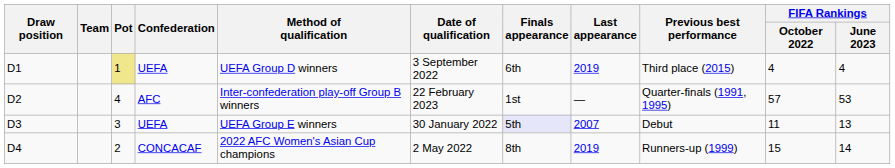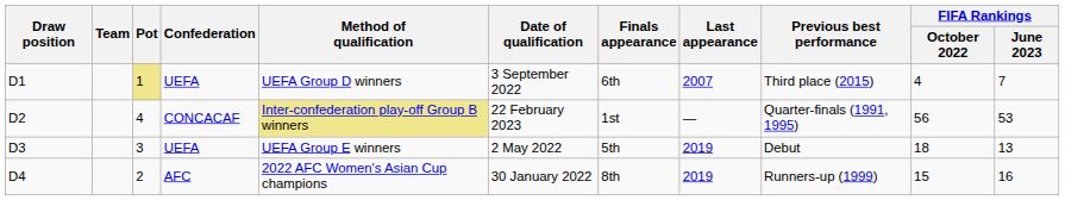 <table class="wikitable sortable">
 <tr>
 <th rowspan=2>Draw position</th>
 <th rowspan=2>Team</th>
 <th rowspan=2>Pot</th>
 <th rowspan=2>Confederation</th>
 <th rowspan=2>Method of<br>qualification</th>
 <th rowspan=2>Date of<br>qualification</th>
 <th rowspan=2 data-sort-type="number">Finals<br>appearance</th>
 <th rowspan=2>Last<br>appearance</th>
 <th rowspan=2>Previous best<br>performance</th>
 <th colspan=2><a href='#'>FIFA Rankings</a></th>
 </tr>
 <tr>
 <th>October 2022</th>
 <th>June 2023</th>
 </tr>
 <tr>
 <td>D1</td>
 <td style=white-space:nowrap></td>
 <td style="background: khaki;">1</td>
 <td><a href='#'>UEFA</a></td>
 <td><a href='#'>UEFA Group D</a> winners</td>
 <td>3 September 2022</td>
 <td>6th</td>
-<td><a href='#'>2019</a></td>
+<td><a href='#'>2007</a></td>
 <td data-sort-value="3">Third place (<a href='#'>2015</a>)</td>
 <td>4</td>
-<td>4</td>
+<td>7</td>
 </tr>
 <tr>
 <td>D2</td>
 <td style=white-space:nowrap></td>
 <td>4</td>
-<td><a href='#'>AFC</a></td>
-<td><a href='#'>Inter-confederation play-off Group B</a> winners</td>
+<td><a href='#'>CONCACAF</a></td>
+<td style="background: khaki;"><a href='#'>Inter-confederation play-off Group B</a> winners</td>
 <td>22 February 2023</td>
 <td>1st</td>
 <td>—</td>
 <td data-sort-value="5">Quarter-finals (<a href='#'>1991</a>, <a href='#'>1995</a>)</td>
-<td>57</td>
+<td>56</td>
 <td>53</td>
 </tr>
 <tr>
 <td>D3</td>
 <td style=white-space:nowrap></td>
 <td>3</td>
 <td><a href='#'>UEFA</a></td>
 <td><a href='#'>UEFA Group E</a> winners</td>
-<td>30 January 2022</td>
-<td style="background: lavender;">5th</td>
-<td><a href='#'>2007</a></td>
+<td>2 May 2022</td>
+<td>5th</td>
+<td><a href='#'>2019</a></td>
 <td data-sort-value="99">Debut</td>
-<td>11</td>
+<td>18</td>
 <td>13</td>
 </tr>
 <tr>
 <td>D4</td>
 <td style=white-space:nowrap></td>
 <td>2</td>
-<td><a href='#'>CONCACAF</a></td>
+<td><a href='#'>AFC</a></td>
 <td><a href='#'>2022 AFC Women's Asian Cup</a> champions</td>
-<td>2 May 2022</td>
+<td>30 January 2022</td>
 <td>8th</td>
 <td><a href='#'>2019</a></td>
 <td data-sort-value="2">Runners-up (<a href='#'>1999</a>)</td>
 <td>15</td>
-<td>14</td>
+<td>16</td>
 </tr>
 </table>
